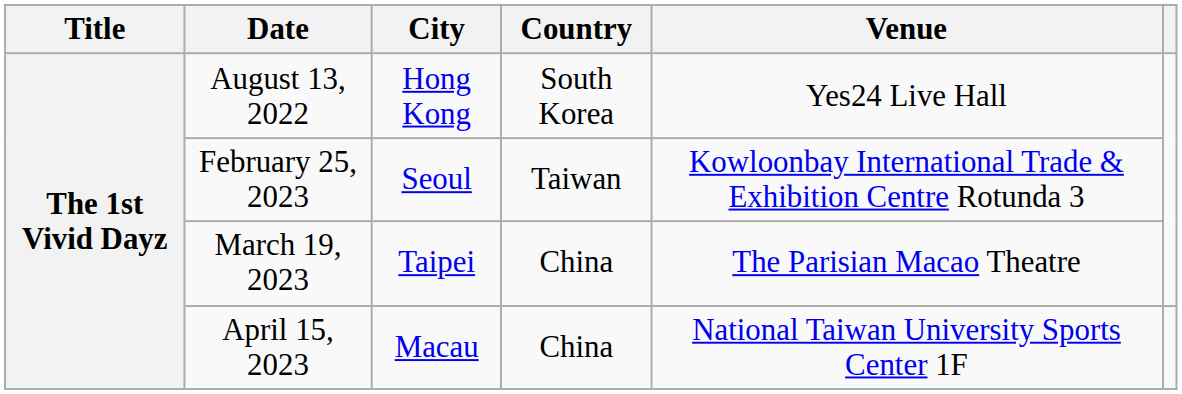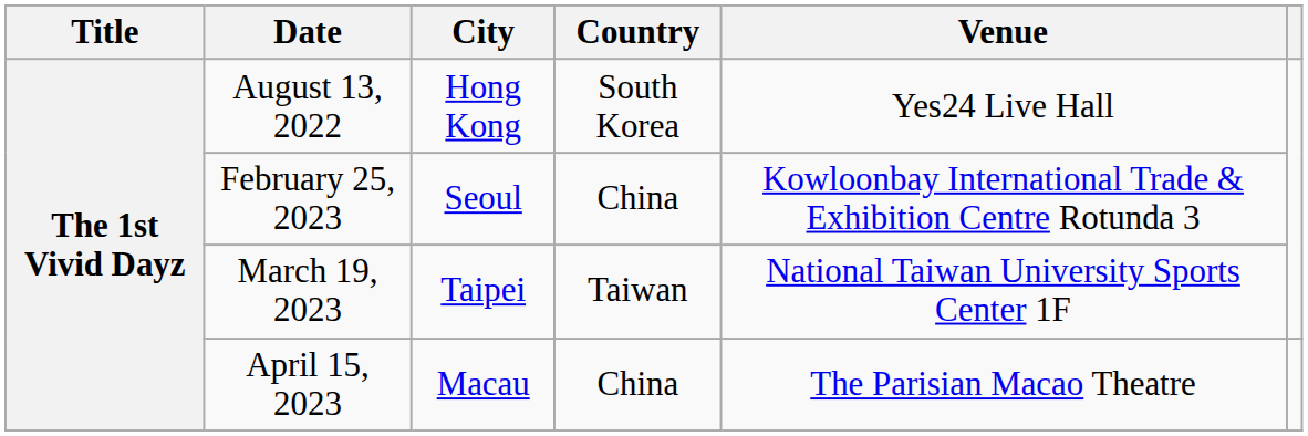 <table class="wikitable plainrowheaders" style="text-align:center">
 <tr>
 <th scope="col">Title</th>
 <th scope="col">Date</th>
 <th scope="col">City</th>
 <th scope="col">Country</th>
 <th scope="col">Venue</th>
 <th scope="col" class="unsortable"></th>
 </tr>
 <tr>
 <th scope="row" rowspan="4">The 1st Vivid Dayz</th>
 <td>August 13, 2022</td>
 <td><a href='#'>Hong Kong</a></td>
 <td>South Korea</td>
 <td>Yes24 Live Hall</td>
 <td rowspan="3"></td>
 </tr>
 <tr>
 <td>February 25, 2023</td>
 <td><a href='#'>Seoul</a></td>
-<td>Taiwan</td>
+<td>China</td>
 <td><a href='#'>Kowloonbay International Trade & Exhibition Centre</a> Rotunda 3</td>
 </tr>
 <tr>
 <td>March 19, 2023</td>
 <td><a href='#'>Taipei</a></td>
-<td>China</td>
-<td><a href='#'>The Parisian Macao</a> Theatre</td>
+<td>Taiwan</td>
+<td><a href='#'>National Taiwan University Sports Center</a> 1F</td>
 </tr>
 <tr>
 <td>April 15, 2023</td>
 <td><a href='#'>Macau</a></td>
 <td>China</td>
-<td><a href='#'>National Taiwan University Sports Center</a> 1F</td>
+<td><a href='#'>The Parisian Macao</a> Theatre</td>
 <td></td>
 </tr>
 </table>
